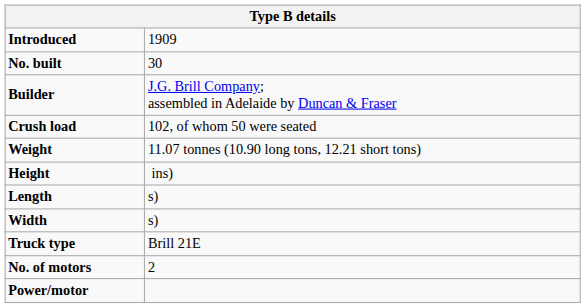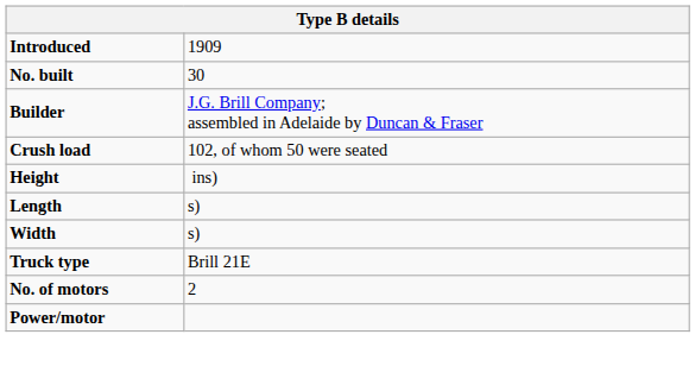 <table class="wikitable floatleft mw-collapsible mw-collapsed" border= "1" style= "width:35%; font-size: 86%; float:left; margin-left:1em; margin-right:3em; margin-bottom:2em">
 <tr>
 <th colspan="2"><strong>Type B details</strong></th>
 </tr>
 <tr>
 <td><strong>Introduced</strong></td>
 <td>1909</td>
 </tr>
 <tr>
 <td><strong>No. built</strong></td>
 <td>30</td>
 </tr>
 <tr>
 <td><strong>Builder</strong></td>
 <td><a href='#'>J.G. Brill Company</a>;<br> assembled in Adelaide by <a href='#'>Duncan & Fraser</a></td>
 </tr>
 <tr>
 <td><strong>Crush load</strong></td>
 <td>102, of whom 50 were seated</td>
-</tr>
-<tr>
-<td><strong>Weight</strong></td>
-<td>11.07 tonnes (10.90 long tons, 12.21 short tons)</td>
 </tr>
 <tr>
 <td><strong>Height</strong></td>
 <td>  ins)</td>
 </tr>
 <tr>
 <td><strong>Length</strong></td>
 <td>s)</td>
 </tr>
 <tr>
 <td><strong>Width</strong></td>
 <td>s)</td>
 </tr>
 <tr>
 <td><strong>Truck type</strong></td>
 <td>Brill 21E</td>
 </tr>
 <tr>
 <td><strong>No. of motors</strong></td>
 <td>2</td>
 </tr>
 <tr>
 <td><strong>Power/motor</strong></td>
 <td></td>
 </tr>
 </table>
